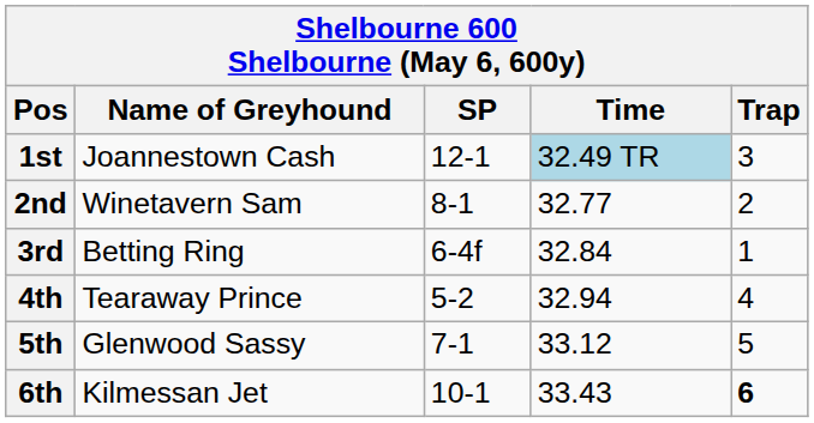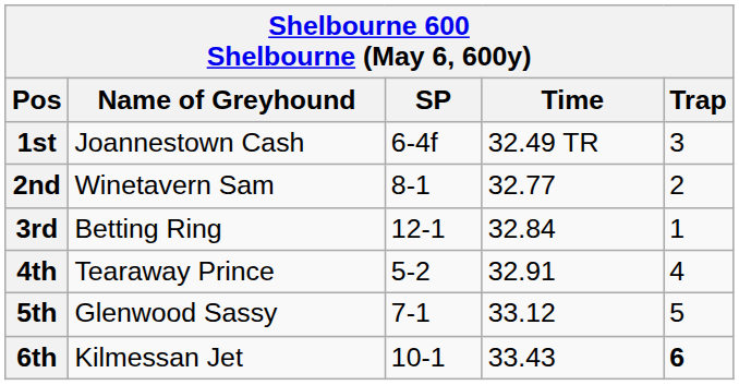 <table class="wikitable">
 <tr>
 <th colspan="6"><a href='#'>Shelbourne 600</a><br> <a href='#'>Shelbourne</a> (May 6, 600y)</th>
 </tr>
 <tr>
 <th width=30>Pos</th>
 <th width=180>Name of Greyhound</th>
 <th width=50>SP</th>
 <th width=100>Time</th>
 <th width=30>Trap</th>
 </tr>
 <tr>
 <th>1st</th>
 <td>Joannestown Cash </td>
-<td>12-1</td>
-<td style="background: lightblue;">32.49 TR</td>
+<td>6-4f</td>
+<td>32.49 TR</td>
 <td>3</td>
 </tr>
 <tr>
 <th>2nd</th>
 <td>Winetavern Sam</td>
 <td>8-1</td>
 <td>32.77</td>
 <td>2</td>
 </tr>
 <tr>
 <th>3rd</th>
 <td>Betting Ring</td>
-<td>6-4f</td>
+<td>12-1</td>
 <td>32.84</td>
 <td>1</td>
 </tr>
 <tr>
 <th>4th</th>
 <td>Tearaway Prince</td>
 <td>5-2</td>
-<td>32.94</td>
+<td>32.91</td>
 <td>4</td>
 </tr>
 <tr>
 <th>5th</th>
 <td>Glenwood Sassy</td>
 <td>7-1</td>
 <td>33.12</td>
 <td>5</td>
 </tr>
 <tr>
 <th>6th</th>
 <td>Kilmessan Jet</td>
 <td>10-1</td>
 <td>33.43</td>
 <td><strong>6</strong></td>
 </tr>
 </table>
